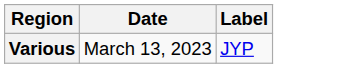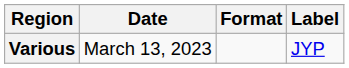 <table class="wikitable plainrowheaders">
 <tr>
 <th scope="col">Region</th>
 <th scope="col">Date</th>
+<th scope="col">Format</th>
 <th scope="col">Label</th>
 </tr>
 <tr>
 <th scope="row">Various</th>
 <td>March 13, 2023</td>
+<td></td>
 <td><a href='#'>JYP</a></td>
 </tr>
 </table>
